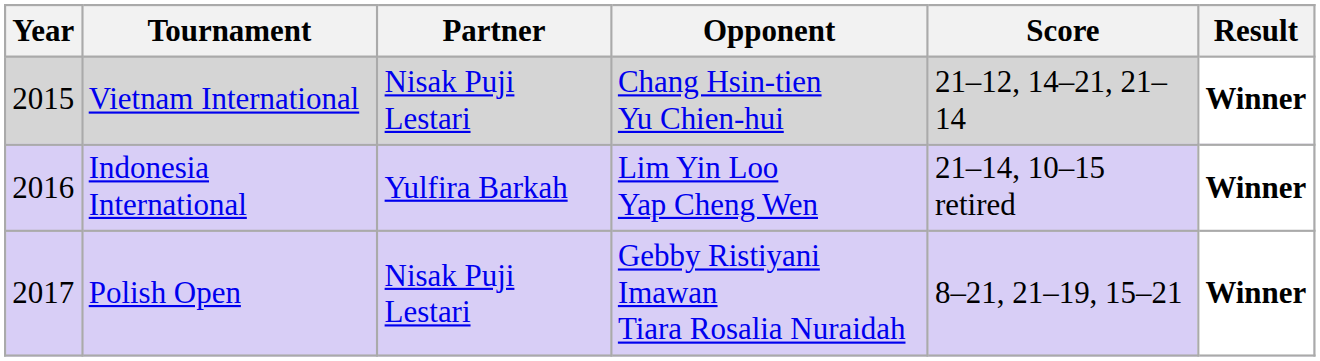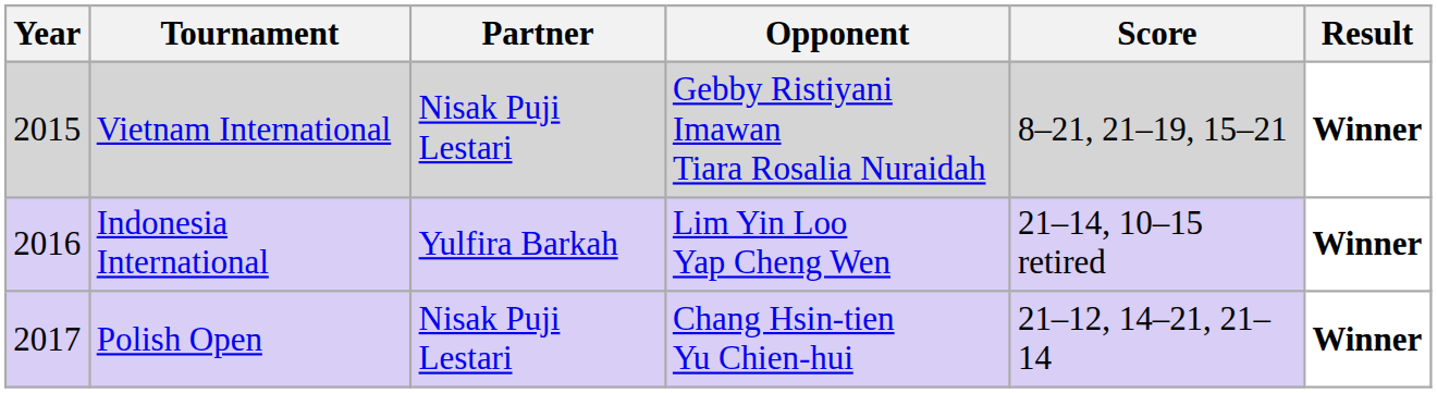 <table class="sortable wikitable" style="font-size: 90%;">
 <tr>
 <th>Year</th>
 <th>Tournament</th>
 <th>Partner</th>
 <th>Opponent</th>
 <th>Score</th>
 <th>Result</th>
 </tr>
 <tr style="background:#D5D5D5">
 <td align="center">2015</td>
 <td align="left"><a href='#'>Vietnam International</a></td>
 <td align="left"> <a href='#'>Nisak Puji Lestari</a></td>
-<td align="left"> <a href='#'>Chang Hsin-tien</a><br> <a href='#'>Yu Chien-hui</a></td>
-<td align="left">21–12, 14–21, 21–14</td>
+<td align="left"> <a href='#'>Gebby Ristiyani Imawan</a><br> <a href='#'>Tiara Rosalia Nuraidah</a></td>
+<td align="left">8–21, 21–19, 15–21</td>
 <td style="text-align:left; background:white"> <strong>Winner</strong></td>
 </tr>
 <tr style="background:#D8CEF6">
 <td align="center">2016</td>
 <td align="left"><a href='#'>Indonesia International</a></td>
 <td align="left"> <a href='#'>Yulfira Barkah</a></td>
 <td align="left"> <a href='#'>Lim Yin Loo</a><br> <a href='#'>Yap Cheng Wen</a></td>
 <td align="left">21–14, 10–15 retired</td>
 <td style="text-align:left; background:white"> <strong>Winner</strong></td>
 </tr>
 <tr style="background:#D8CEF6">
 <td align="center">2017</td>
 <td align="left"><a href='#'>Polish Open</a></td>
 <td align="left"> <a href='#'>Nisak Puji Lestari</a></td>
-<td align="left"> <a href='#'>Gebby Ristiyani Imawan</a><br> <a href='#'>Tiara Rosalia Nuraidah</a></td>
-<td align="left">8–21, 21–19, 15–21</td>
+<td align="left"> <a href='#'>Chang Hsin-tien</a><br> <a href='#'>Yu Chien-hui</a></td>
+<td align="left">21–12, 14–21, 21–14</td>
 <td style="text-align:left; background:white"> <strong>Winner</strong></td>
 </tr>
 </table>
